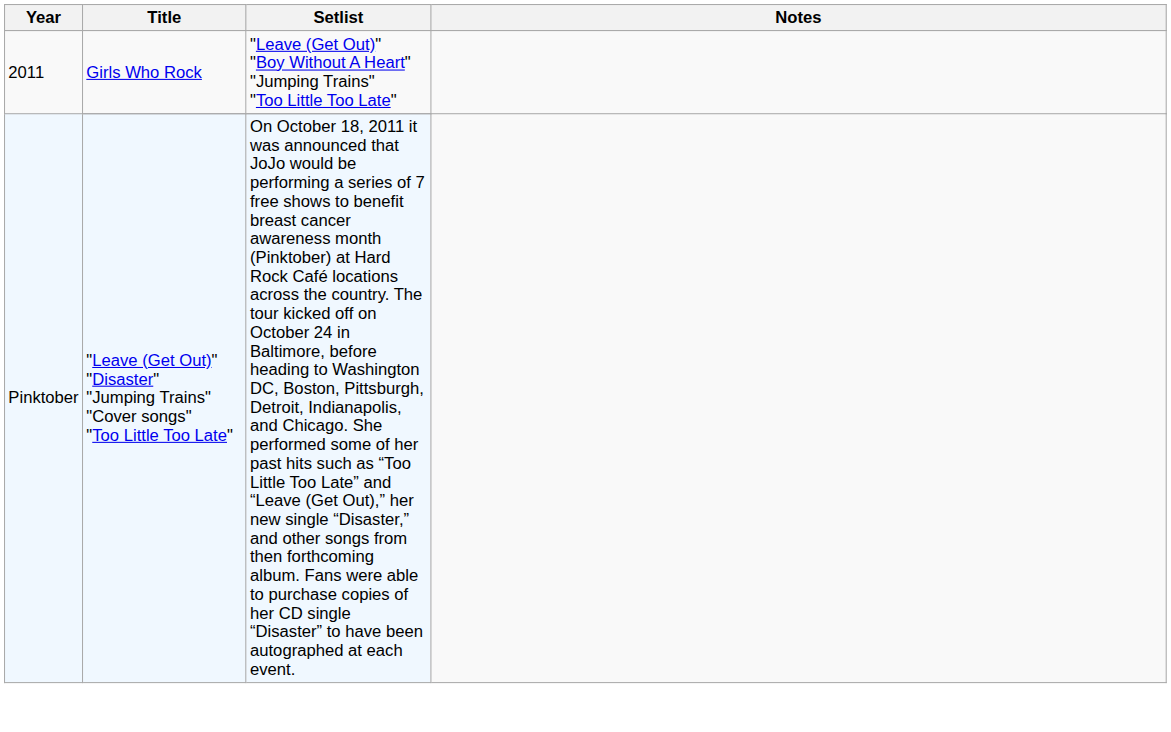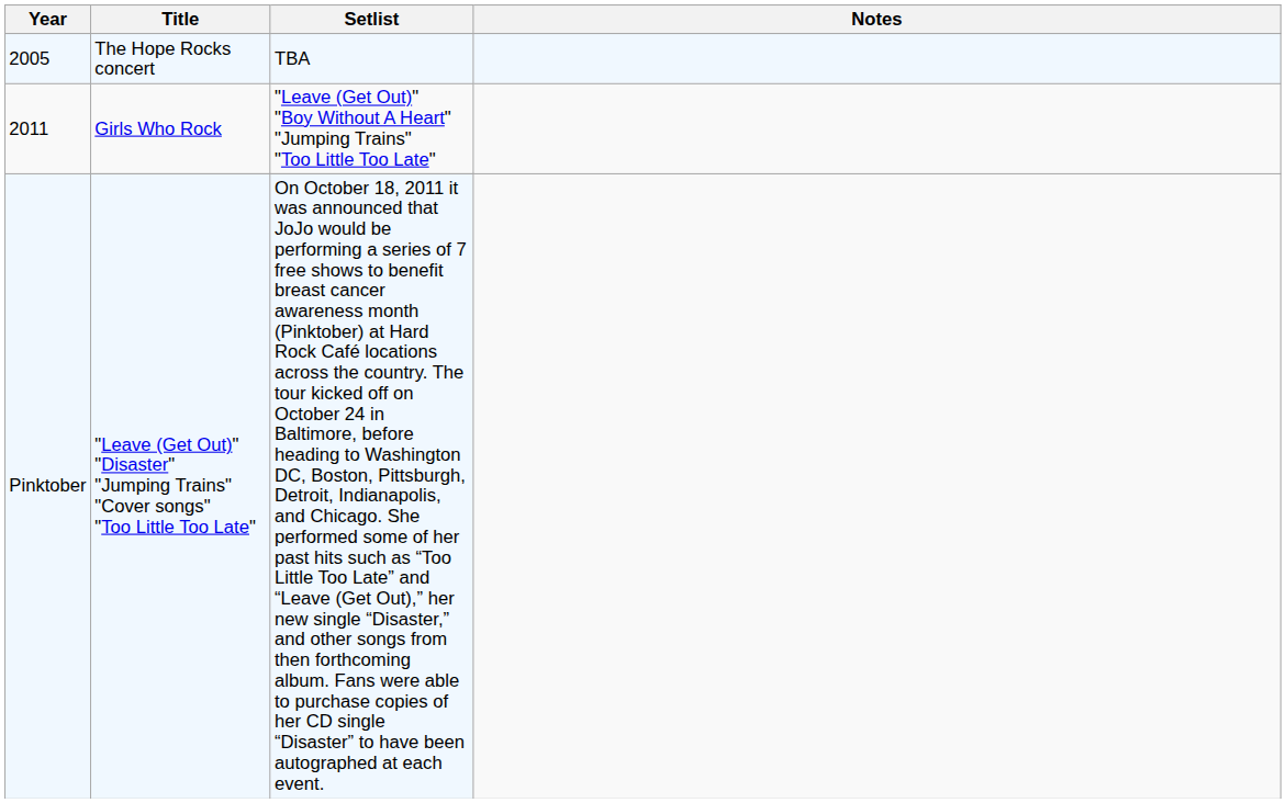 <table class="wikitable"|width=100%>
 <tr bgcolor="#CCCCCC">
 <th align="left" valign="top" width="30">Year</th>
 <th align="left" valign="top" width="150">Title</th>
 <th align="left" valign="top" width="170">Setlist</th>
 <th align="left" valign="top" width="700">Notes</th>
 </tr>
 <tr>
+</tr>
+<tr ---- bgcolor="#F0F8FF">
+<td rowspan="1">2005</td>
+<td>The Hope Rocks concert</td>
+<td>TBA</td>
+<td></td>
 </tr>
 <tr>
 <td rowspan="2">2011</td>
 <td><a href='#'>Girls Who Rock</a></td>
 <td>"<a href='#'>Leave (Get Out)</a>"<br>"<a href='#'>Boy Without A Heart</a>"<br>"Jumping Trains"<br>"<a href='#'>Too Little Too Late</a>"</td>
 <td></td>
 </tr>
 <tr>
 </tr>
 <tr ---- bgcolor="#F0F8FF">
 <td>Pinktober</td>
 <td>"<a href='#'>Leave (Get Out)</a>"<br>"<a href='#'>Disaster</a>"<br>"Jumping Trains"<br>"Cover songs"<br>"<a href='#'>Too Little Too Late</a>"</td>
 <td>On October 18, 2011 it was announced that JoJo would be performing a series of 7 free shows to benefit breast cancer awareness month (Pinktober) at Hard Rock Café locations across the country. The tour kicked off on October 24 in Baltimore, before heading to Washington DC, Boston, Pittsburgh, Detroit, Indianapolis, and Chicago. She performed some of her past hits such as “Too Little Too Late” and “Leave (Get Out),” her new single “Disaster,” and other songs from then forthcoming album. Fans were able to purchase copies of her CD single “Disaster” to have been autographed at each event.</td>
 </tr>
 </table>
